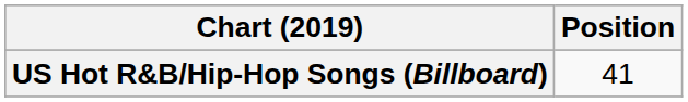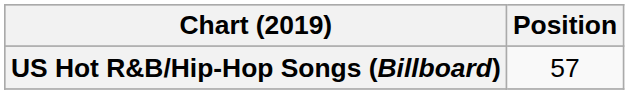 <table class="wikitable plainrowheaders" style="text-align:center">
 <tr>
 <th scope="col">Chart (2019)</th>
 <th scope="col">Position</th>
 </tr>
 <tr>
 <th scope="row">US Hot R&B/Hip-Hop Songs (<em>Billboard</em>)</th>
-<td>41</td>
+<td>57</td>
 </tr>
 </table>
